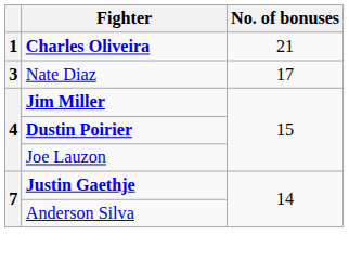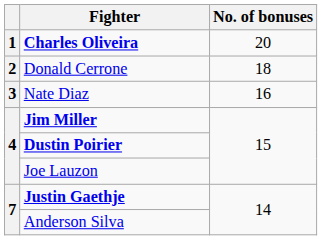 <table class=wikitable>
 <tr>
 <th></th>
 <th width=180>Fighter</th>
 <th>No. of bonuses</th>
 </tr>
 <tr>
 <th>1</th>
 <td> <strong><a href='#'>Charles Oliveira</a></strong></td>
-<td align=center>21</td>
+<td align=center>20</td>
+</tr>
+<tr>
+<th>2</th>
+<td> <a href='#'>Donald Cerrone</a></td>
+<td align=center>18</td>
 </tr>
 <tr>
 <th>3</th>
 <td> <a href='#'>Nate Diaz</a></td>
-<td align=center>17</td>
+<td align=center>16</td>
 </tr>
 <tr>
 <th rowspan=3>4</th>
 <td> <strong><a href='#'>Jim Miller</a></strong></td>
 <td rowspan=3 align=center>15</td>
 </tr>
 <tr>
 <td> <strong><a href='#'>Dustin Poirier</a></strong></td>
 </tr>
 <tr>
 <td> <a href='#'>Joe Lauzon</a></td>
 </tr>
 <tr>
 <th rowspan=2>7</th>
 <td> <strong><a href='#'>Justin Gaethje</a></strong></td>
 <td rowspan=2 align=center>14</td>
 </tr>
 <tr>
 <td> <a href='#'>Anderson Silva</a></td>
 </tr>
 </table>
